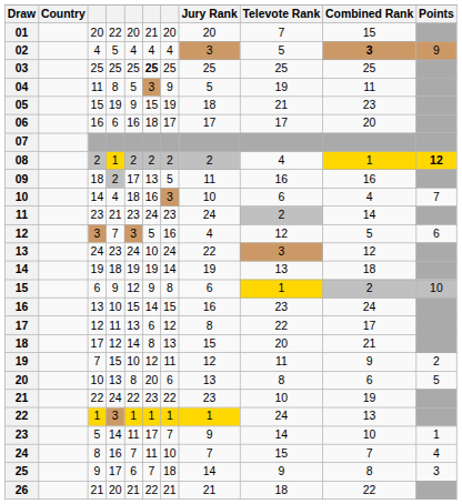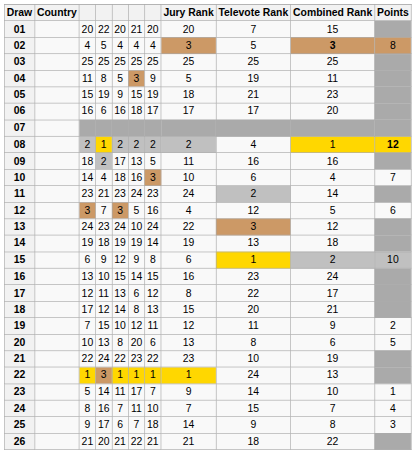 <table class="sortable wikitable collapsible plainrowheaders" style="text-align:center;">
 <tr>
 </tr>
 <tr>
 <th scope="col">Draw</th>
 <th scope="col">Country</th>
 <th scope="col"><small></small></th>
 <th scope="col"><small></small></th>
 <th scope="col"><small></small></th>
 <th scope="col"><small></small></th>
 <th scope="col"><small></small></th>
 <th scope="col">Jury Rank</th>
 <th scope="col">Televote Rank</th>
 <th scope="col">Combined Rank</th>
 <th scope="col">Points</th>
 </tr>
 <tr>
 <th scope="row" style="text-align:center;">01</th>
 <td style="text-align:left;"></td>
 <td>20</td>
 <td>22</td>
 <td>20</td>
 <td>21</td>
 <td>20</td>
 <td>20</td>
 <td>7</td>
 <td>15</td>
 <td style="background:#AAAAAA;"></td>
 </tr>
 <tr>
 <th scope="row" style="text-align:center;">02</th>
 <td style="text-align:left;"></td>
 <td>4</td>
 <td>5</td>
 <td>4</td>
 <td>4</td>
 <td>4</td>
 <td style="background:#CC9966;">3</td>
 <td>5</td>
 <td style="background:#CC9966;"><strong>3</strong></td>
-<td style="background:#CC9966;">9</td>
+<td style="background:#CC9966;">8</td>
 </tr>
 <tr>
 <th scope="row" style="text-align:center;">03</th>
 <td style="text-align:left;"></td>
 <td>25</td>
 <td>25</td>
 <td>25</td>
-<td><strong>25</strong></td>
+<td>25</td>
 <td>25</td>
 <td>25</td>
 <td>25</td>
 <td>25</td>
 <td style="background:#AAAAAA;"></td>
 </tr>
 <tr>
 <th scope="row" style="text-align:center;">04</th>
 <td style="text-align:left;"></td>
 <td>11</td>
 <td>8</td>
 <td>5</td>
 <td style="background:#CC9966;">3</td>
 <td>9</td>
 <td>5</td>
 <td>19</td>
 <td>11</td>
 <td style="background:#AAAAAA;"></td>
 </tr>
 <tr>
 <th scope="row" style="text-align:center;">05</th>
 <td style="text-align:left;"></td>
 <td>15</td>
 <td>19</td>
 <td>9</td>
 <td>15</td>
 <td>19</td>
 <td>18</td>
 <td>21</td>
 <td>23</td>
 <td style="background:#AAAAAA;"></td>
 </tr>
 <tr>
 <th scope="row" style="text-align:center;">06</th>
 <td style="text-align:left;"></td>
 <td>16</td>
 <td>6</td>
 <td>16</td>
 <td>18</td>
 <td>17</td>
 <td>17</td>
 <td>17</td>
 <td>20</td>
 <td style="background:#AAAAAA;"></td>
 </tr>
 <tr class="sortbottom">
 <th scope="row" style="text-align:center;">07</th>
 <td style="text-align:left;"></td>
 <td style="background:#AAAAAA;"></td>
 <td style="background:#AAAAAA;"></td>
 <td style="background:#AAAAAA;"></td>
 <td style="background:#AAAAAA;"></td>
 <td style="background:#AAAAAA;"></td>
 <td style="background:#AAAAAA;"></td>
 <td style="background:#AAAAAA;"></td>
 <td style="background:#AAAAAA;"></td>
 <td style="background:#AAAAAA;"></td>
 </tr>
 <tr>
 <th scope="row" style="text-align:center;">08</th>
 <td style="text-align:left;"></td>
 <td style="background:silver;">2</td>
 <td style="background:gold;">1</td>
 <td style="background:silver;">2</td>
 <td style="background:silver;">2</td>
 <td style="background:silver;">2</td>
 <td style="background:silver;">2</td>
 <td>4</td>
 <td style="background:gold;">1</td>
 <td style="background:gold;"><strong>12</strong></td>
 </tr>
 <tr>
 <th scope="row" style="text-align:center;">09</th>
 <td style="text-align:left;"></td>
 <td>18</td>
 <td style="background:silver;">2</td>
 <td>17</td>
 <td>13</td>
 <td>5</td>
 <td>11</td>
 <td>16</td>
 <td>16</td>
 <td style="background:#AAAAAA;"></td>
 </tr>
 <tr>
 <th scope="row" style="text-align:center;">10</th>
 <td style="text-align:left;"></td>
 <td>14</td>
 <td>4</td>
 <td>18</td>
 <td>16</td>
 <td style="background:#CC9966;">3</td>
 <td>10</td>
 <td>6</td>
 <td>4</td>
 <td>7</td>
 </tr>
 <tr>
 <th scope="row" style="text-align:center;">11</th>
 <td style="text-align:left;"></td>
 <td>23</td>
 <td>21</td>
 <td>23</td>
 <td>24</td>
 <td>23</td>
 <td>24</td>
 <td style="background:silver;">2</td>
 <td>14</td>
 <td style="background:#AAAAAA;"></td>
 </tr>
 <tr>
 <th scope="row" style="text-align:center;">12</th>
 <td style="text-align:left;"></td>
 <td style="background:#CC9966;">3</td>
 <td>7</td>
 <td style="background:#CC9966;">3</td>
 <td>5</td>
 <td>16</td>
 <td>4</td>
 <td>12</td>
 <td>5</td>
 <td>6</td>
 </tr>
 <tr>
 <th scope="row" style="text-align:center;">13</th>
 <td style="text-align:left;"></td>
 <td>24</td>
 <td>23</td>
 <td>24</td>
 <td>10</td>
 <td>24</td>
 <td>22</td>
 <td style="background:#CC9966;">3</td>
 <td>12</td>
 <td style="background:#AAAAAA;"></td>
 </tr>
 <tr>
 <th scope="row" style="text-align:center;">14</th>
 <td style="text-align:left;"></td>
 <td>19</td>
 <td>18</td>
 <td>19</td>
 <td>19</td>
 <td>14</td>
 <td>19</td>
 <td>13</td>
 <td>18</td>
 <td style="background:#AAAAAA;"></td>
 </tr>
 <tr>
 <th scope="row" style="text-align:center;">15</th>
 <td style="text-align:left;"></td>
 <td>6</td>
 <td>9</td>
 <td>12</td>
 <td>9</td>
 <td>8</td>
 <td>6</td>
 <td style="background:gold;">1</td>
 <td style="background:silver;">2</td>
 <td style="background:silver;">10</td>
 </tr>
 <tr>
 <th scope="row" style="text-align:center;">16</th>
 <td style="text-align:left;"></td>
 <td>13</td>
 <td>10</td>
 <td>15</td>
 <td>14</td>
 <td>15</td>
 <td>16</td>
 <td>23</td>
 <td>24</td>
 <td style="background:#AAAAAA;"></td>
 </tr>
 <tr>
 <th scope="row" style="text-align:center;">17</th>
 <td style="text-align:left;"></td>
 <td>12</td>
 <td>11</td>
 <td>13</td>
 <td>6</td>
 <td>12</td>
 <td>8</td>
 <td>22</td>
 <td>17</td>
 <td style="background:#AAAAAA;"></td>
 </tr>
 <tr>
 <th scope="row" style="text-align:center;">18</th>
 <td style="text-align:left;"></td>
 <td>17</td>
 <td>12</td>
 <td>14</td>
 <td>8</td>
 <td>13</td>
 <td>15</td>
 <td>20</td>
 <td>21</td>
 <td style="background:#AAAAAA;"></td>
 </tr>
 <tr>
 <th scope="row" style="text-align:center;">19</th>
 <td style="text-align:left;"></td>
 <td>7</td>
 <td>15</td>
 <td>10</td>
 <td>12</td>
 <td>11</td>
 <td>12</td>
 <td>11</td>
 <td>9</td>
 <td>2</td>
 </tr>
 <tr>
 <th scope="row" style="text-align:center;">20</th>
 <td style="text-align:left;"></td>
 <td>10</td>
 <td>13</td>
 <td>8</td>
 <td>20</td>
 <td>6</td>
 <td>13</td>
 <td>8</td>
 <td>6</td>
 <td>5</td>
 </tr>
 <tr>
 <th scope="row" style="text-align:center;">21</th>
 <td style="text-align:left;"></td>
 <td>22</td>
 <td>24</td>
 <td>22</td>
 <td>23</td>
 <td>22</td>
 <td>23</td>
 <td>10</td>
 <td>19</td>
 <td style="background:#AAAAAA;"></td>
 </tr>
 <tr>
 <th scope="row" style="text-align:center;">22</th>
 <td style="text-align:left;"></td>
 <td style="background:gold;">1</td>
 <td style="background:#CC9966;">3</td>
 <td style="background:gold;">1</td>
 <td style="background:gold;">1</td>
 <td style="background:gold;">1</td>
 <td style="background:gold;">1</td>
 <td>24</td>
 <td>13</td>
 <td style="background:#AAAAAA;"></td>
 </tr>
 <tr>
 <th scope="row" style="text-align:center;">23</th>
 <td style="text-align:left;"></td>
 <td>5</td>
 <td>14</td>
 <td>11</td>
 <td>17</td>
 <td>7</td>
 <td>9</td>
 <td>14</td>
 <td>10</td>
 <td>1</td>
 </tr>
 <tr>
 <th scope="row" style="text-align:center;">24</th>
 <td style="text-align:left;"></td>
 <td>8</td>
 <td>16</td>
 <td>7</td>
 <td>11</td>
 <td>10</td>
 <td>7</td>
 <td>15</td>
 <td>7</td>
 <td>4</td>
 </tr>
 <tr>
 <th scope="row" style="text-align:center;">25</th>
 <td style="text-align:left;"></td>
 <td>9</td>
 <td>17</td>
 <td>6</td>
 <td>7</td>
 <td>18</td>
 <td>14</td>
 <td>9</td>
 <td>8</td>
 <td>3</td>
 </tr>
 <tr>
 <th scope="row" style="text-align:center;">26</th>
 <td style="text-align:left;"></td>
 <td>21</td>
 <td>20</td>
 <td>21</td>
 <td>22</td>
 <td>21</td>
 <td>21</td>
 <td>18</td>
 <td>22</td>
 <td style="background:#AAAAAA;"></td>
 </tr>
 </table>
